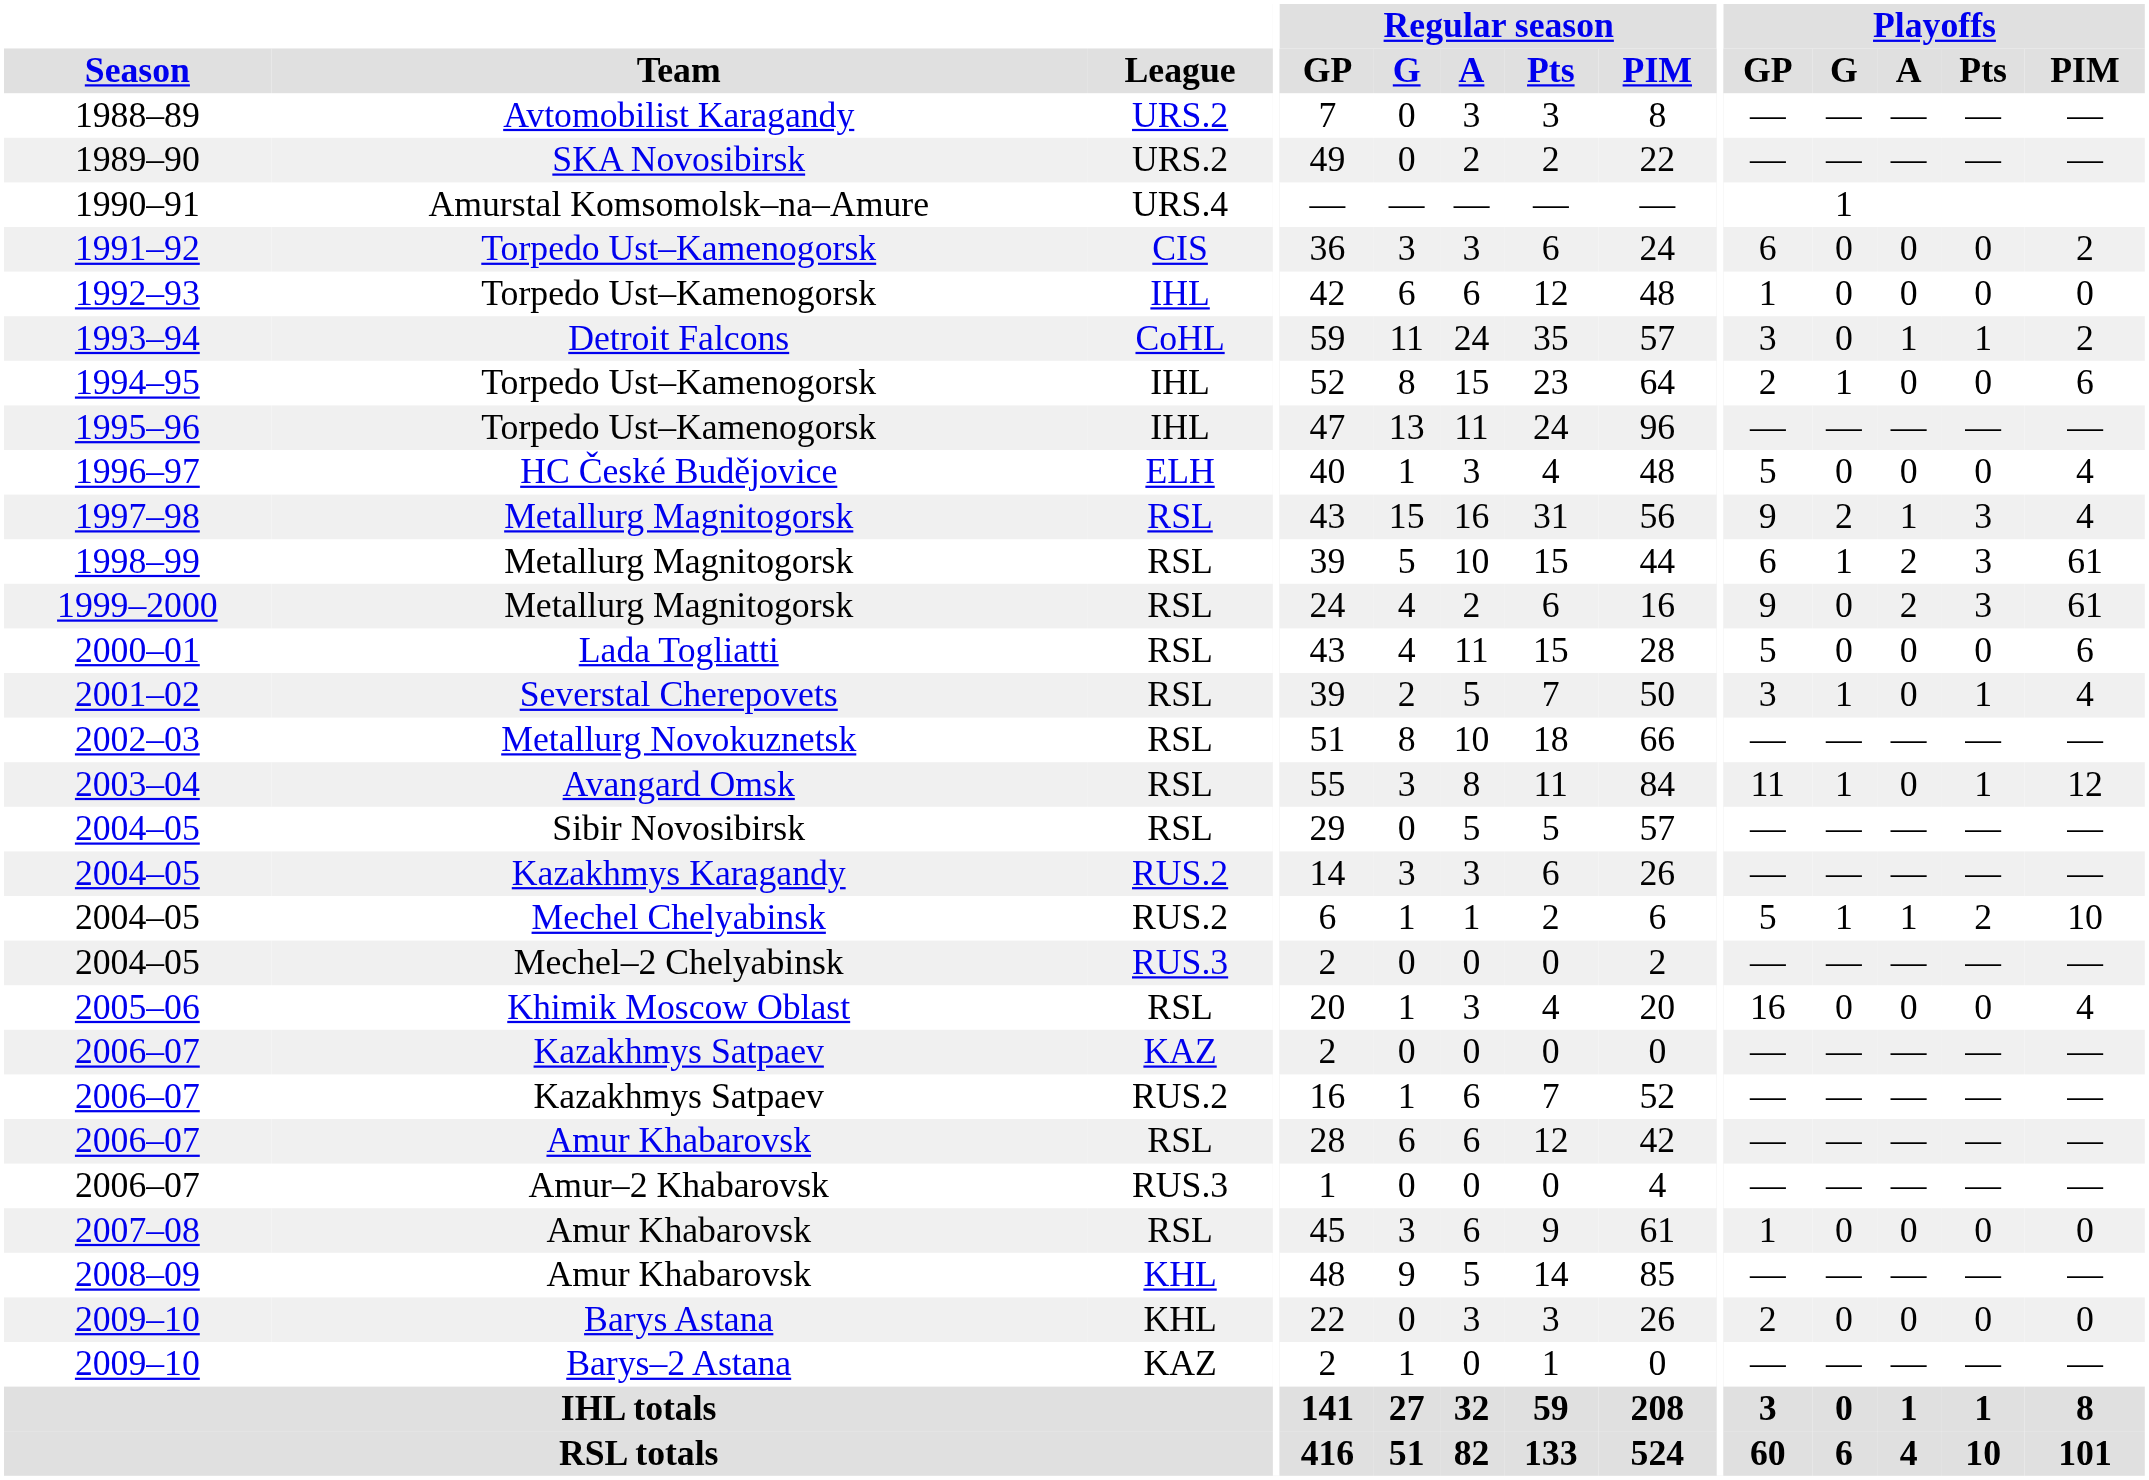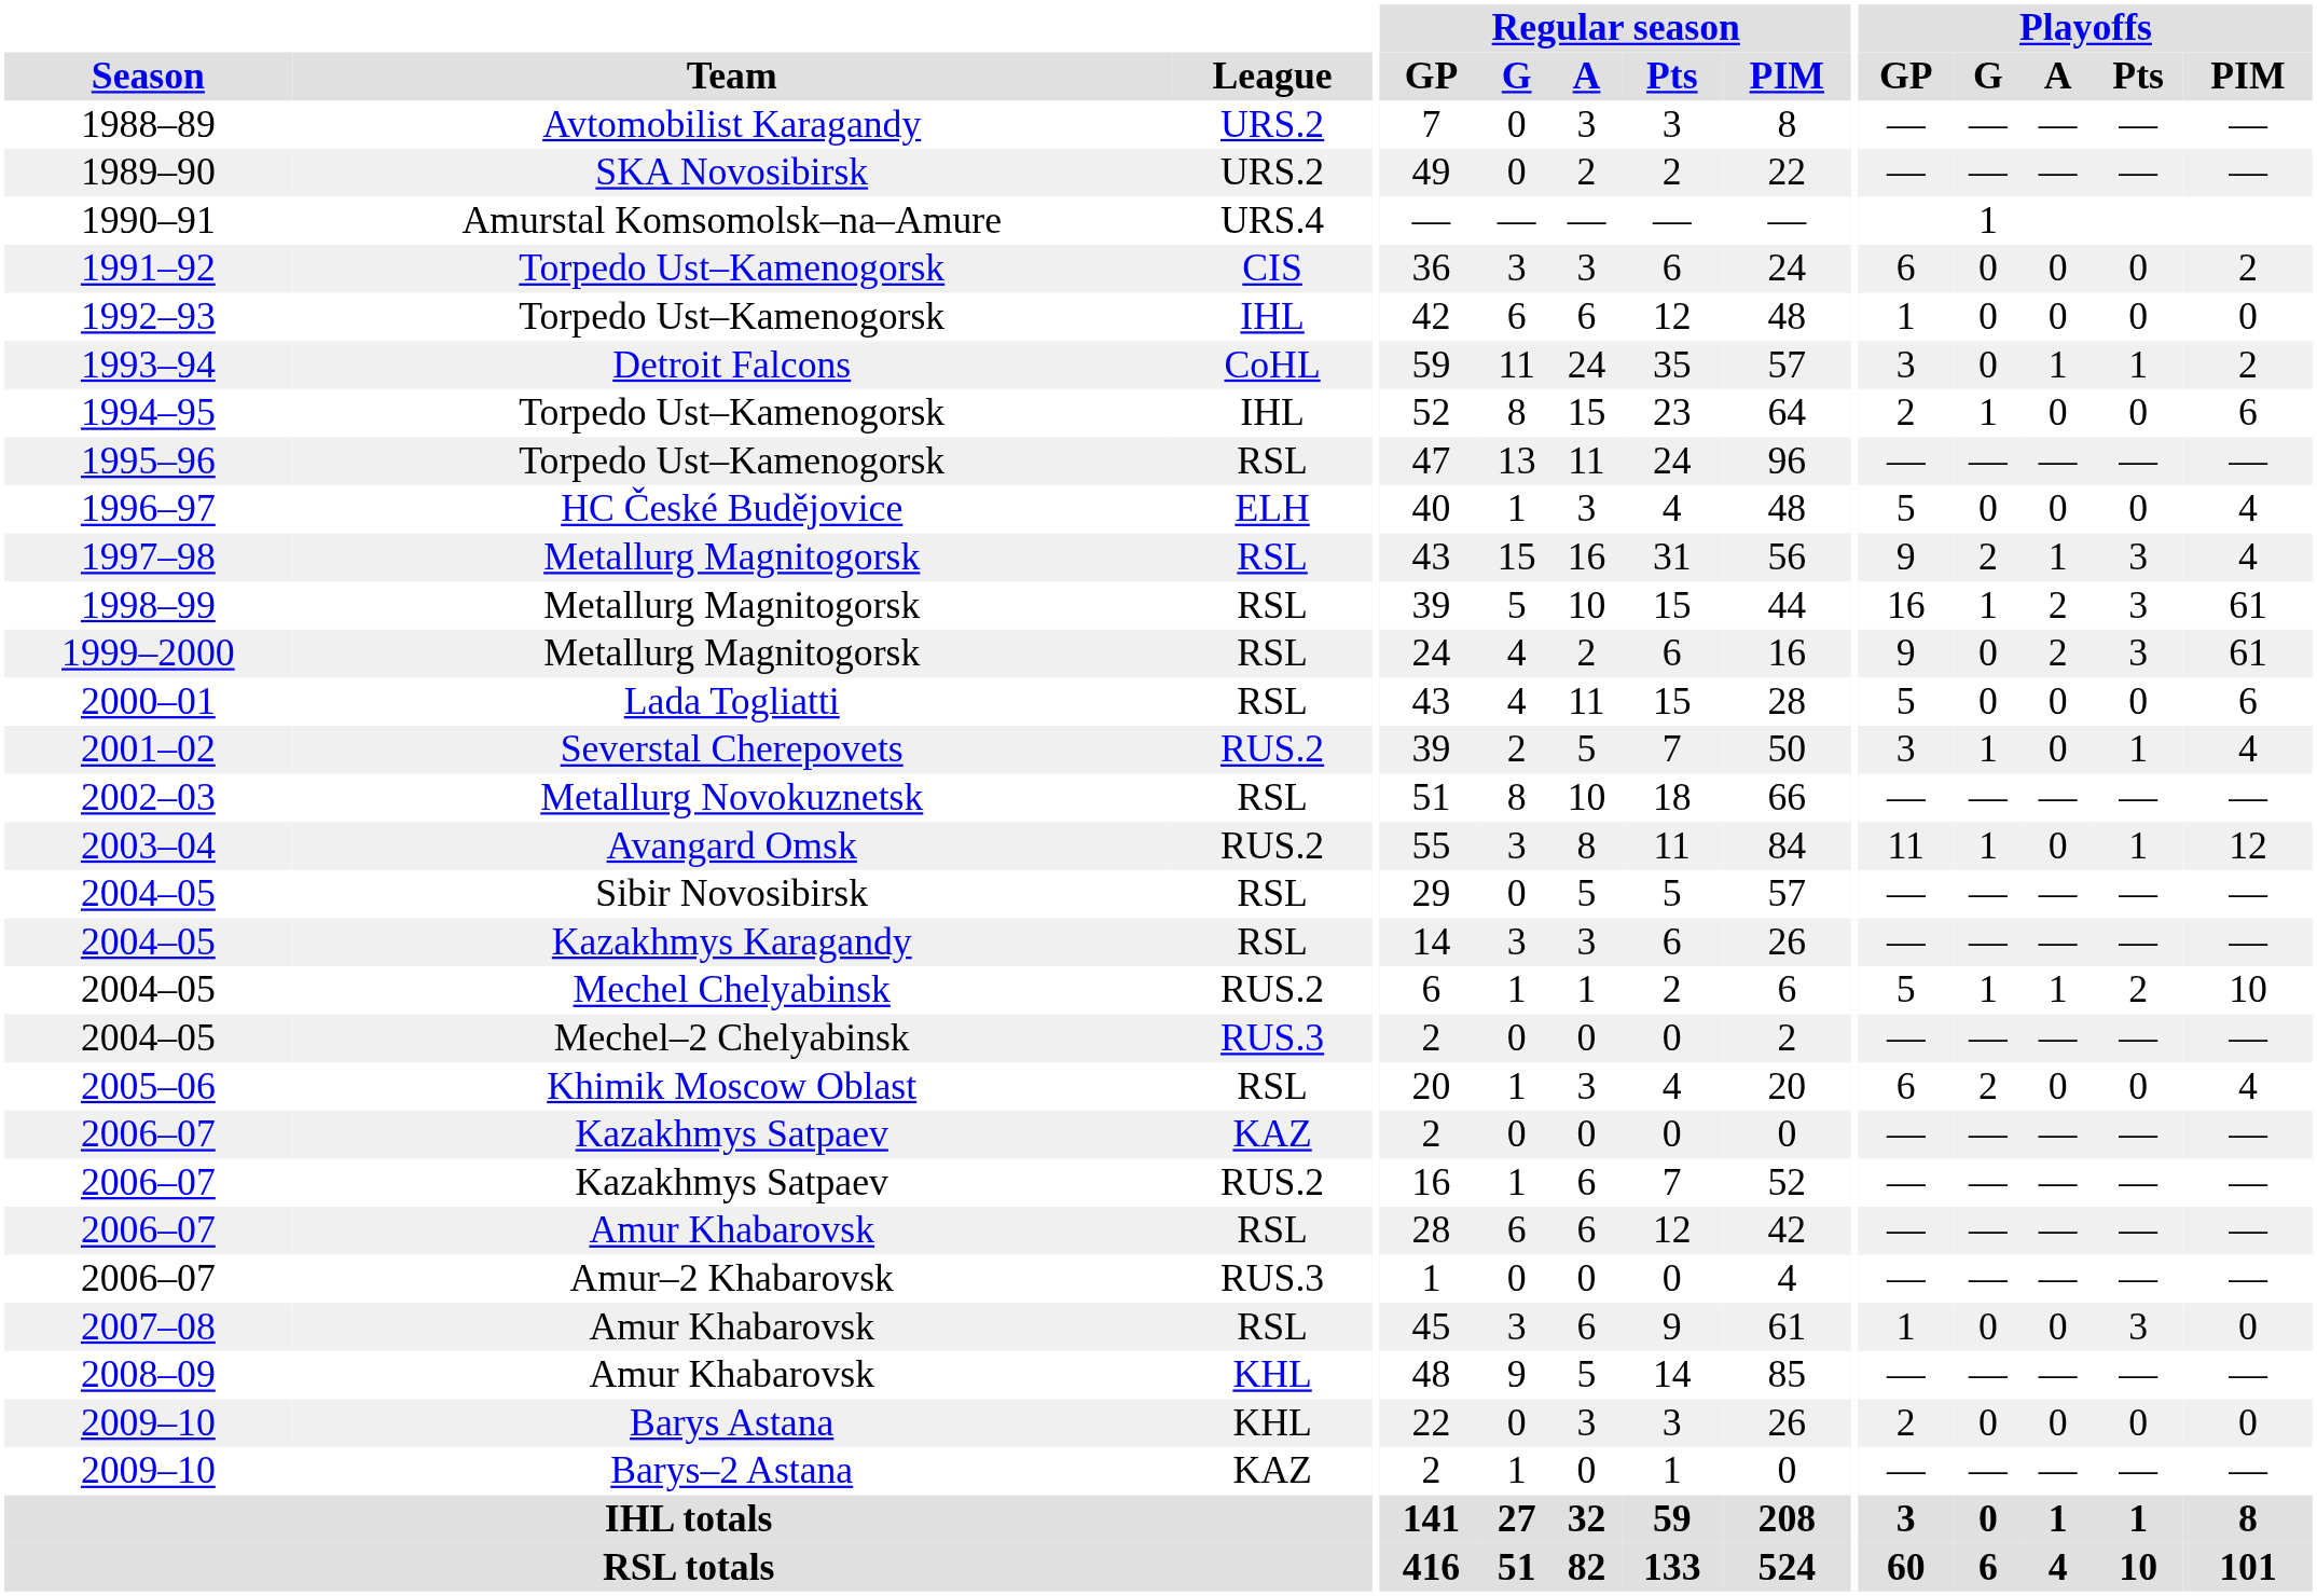 <table border="0" cellpadding="1" cellspacing="0" style="text-align:center; width:60em">
 <tr bgcolor="#e0e0e0">
 <th colspan="3" bgcolor="#ffffff"></th>
 <th rowspan="99" bgcolor="#ffffff"></th>
 <th colspan="5"><a href='#'>Regular season</a></th>
 <th rowspan="99" bgcolor="#ffffff"></th>
 <th colspan="5"><a href='#'>Playoffs</a></th>
 </tr>
 <tr bgcolor="#e0e0e0">
 <th><a href='#'>Season</a></th>
 <th>Team</th>
 <th>League</th>
 <th>GP</th>
 <th><a href='#'>G</a></th>
 <th><a href='#'>A</a></th>
 <th><a href='#'>Pts</a></th>
 <th><a href='#'>PIM</a></th>
 <th>GP</th>
 <th>G</th>
 <th>A</th>
 <th>Pts</th>
 <th>PIM</th>
 </tr>
 <tr>
 <td>1988–89</td>
 <td><a href='#'>Avtomobilist Karagandy</a></td>
 <td><a href='#'>URS.2</a></td>
 <td>7</td>
 <td>0</td>
 <td>3</td>
 <td>3</td>
 <td>8</td>
 <td>—</td>
 <td>—</td>
 <td>—</td>
 <td>—</td>
 <td>—</td>
 </tr>
 <tr bgcolor="#f0f0f0">
 <td>1989–90</td>
 <td><a href='#'>SKA Novosibirsk</a></td>
 <td>URS.2</td>
 <td>49</td>
 <td>0</td>
 <td>2</td>
 <td>2</td>
 <td>22</td>
 <td>—</td>
 <td>—</td>
 <td>—</td>
 <td>—</td>
 <td>—</td>
 </tr>
 <tr>
 <td>1990–91</td>
 <td>Amurstal Komsomolsk–na–Amure</td>
 <td>URS.4</td>
 <td>—</td>
 <td>—</td>
 <td>—</td>
 <td>—</td>
 <td>—</td>
 <td></td>
 <td>1</td>
 <td></td>
 <td></td>
 <td></td>
 </tr>
 <tr bgcolor="#f0f0f0">
 <td><a href='#'>1991–92</a></td>
 <td><a href='#'>Torpedo Ust–Kamenogorsk</a></td>
 <td><a href='#'>CIS</a></td>
 <td>36</td>
 <td>3</td>
 <td>3</td>
 <td>6</td>
 <td>24</td>
 <td>6</td>
 <td>0</td>
 <td>0</td>
 <td>0</td>
 <td>2</td>
 </tr>
 <tr>
 <td><a href='#'>1992–93</a></td>
 <td>Torpedo Ust–Kamenogorsk</td>
 <td><a href='#'>IHL</a></td>
 <td>42</td>
 <td>6</td>
 <td>6</td>
 <td>12</td>
 <td>48</td>
 <td>1</td>
 <td>0</td>
 <td>0</td>
 <td>0</td>
 <td>0</td>
 </tr>
 <tr bgcolor="#f0f0f0">
 <td><a href='#'>1993–94</a></td>
 <td><a href='#'>Detroit Falcons</a></td>
 <td><a href='#'>CoHL</a></td>
 <td>59</td>
 <td>11</td>
 <td>24</td>
 <td>35</td>
 <td>57</td>
 <td>3</td>
 <td>0</td>
 <td>1</td>
 <td>1</td>
 <td>2</td>
 </tr>
 <tr>
 <td><a href='#'>1994–95</a></td>
 <td>Torpedo Ust–Kamenogorsk</td>
 <td>IHL</td>
 <td>52</td>
 <td>8</td>
 <td>15</td>
 <td>23</td>
 <td>64</td>
 <td>2</td>
 <td>1</td>
 <td>0</td>
 <td>0</td>
 <td>6</td>
 </tr>
 <tr bgcolor="#f0f0f0">
 <td><a href='#'>1995–96</a></td>
 <td>Torpedo Ust–Kamenogorsk</td>
-<td>IHL</td>
+<td>RSL</td>
 <td>47</td>
 <td>13</td>
 <td>11</td>
 <td>24</td>
 <td>96</td>
 <td>—</td>
 <td>—</td>
 <td>—</td>
 <td>—</td>
 <td>—</td>
 </tr>
 <tr>
 <td><a href='#'>1996–97</a></td>
 <td><a href='#'>HC České Budějovice</a></td>
 <td><a href='#'>ELH</a></td>
 <td>40</td>
 <td>1</td>
 <td>3</td>
 <td>4</td>
 <td>48</td>
 <td>5</td>
 <td>0</td>
 <td>0</td>
 <td>0</td>
 <td>4</td>
 </tr>
 <tr bgcolor="#f0f0f0">
 <td><a href='#'>1997–98</a></td>
 <td><a href='#'>Metallurg Magnitogorsk</a></td>
 <td><a href='#'>RSL</a></td>
 <td>43</td>
 <td>15</td>
 <td>16</td>
 <td>31</td>
 <td>56</td>
 <td>9</td>
 <td>2</td>
 <td>1</td>
 <td>3</td>
 <td>4</td>
 </tr>
 <tr>
 <td><a href='#'>1998–99</a></td>
 <td>Metallurg Magnitogorsk</td>
 <td>RSL</td>
 <td>39</td>
 <td>5</td>
 <td>10</td>
 <td>15</td>
 <td>44</td>
-<td>6</td>
+<td>16</td>
 <td>1</td>
 <td>2</td>
 <td>3</td>
 <td>61</td>
 </tr>
 <tr bgcolor="#f0f0f0">
 <td><a href='#'>1999–2000</a></td>
 <td>Metallurg Magnitogorsk</td>
 <td>RSL</td>
 <td>24</td>
 <td>4</td>
 <td>2</td>
 <td>6</td>
 <td>16</td>
 <td>9</td>
 <td>0</td>
 <td>2</td>
 <td>3</td>
 <td>61</td>
 </tr>
 <tr>
 <td><a href='#'>2000–01</a></td>
 <td><a href='#'>Lada Togliatti</a></td>
 <td>RSL</td>
 <td>43</td>
 <td>4</td>
 <td>11</td>
 <td>15</td>
 <td>28</td>
 <td>5</td>
 <td>0</td>
 <td>0</td>
 <td>0</td>
 <td>6</td>
 </tr>
 <tr bgcolor="#f0f0f0">
 <td><a href='#'>2001–02</a></td>
 <td><a href='#'>Severstal Cherepovets</a></td>
-<td>RSL</td>
+<td><a href='#'>RUS.2</a></td>
 <td>39</td>
 <td>2</td>
 <td>5</td>
 <td>7</td>
 <td>50</td>
 <td>3</td>
 <td>1</td>
 <td>0</td>
 <td>1</td>
 <td>4</td>
 </tr>
 <tr>
 <td><a href='#'>2002–03</a></td>
 <td><a href='#'>Metallurg Novokuznetsk</a></td>
 <td>RSL</td>
 <td>51</td>
 <td>8</td>
 <td>10</td>
 <td>18</td>
 <td>66</td>
 <td>—</td>
 <td>—</td>
 <td>—</td>
 <td>—</td>
 <td>—</td>
 </tr>
 <tr bgcolor="#f0f0f0">
 <td><a href='#'>2003–04</a></td>
 <td><a href='#'>Avangard Omsk</a></td>
-<td>RSL</td>
+<td>RUS.2</td>
 <td>55</td>
 <td>3</td>
 <td>8</td>
 <td>11</td>
 <td>84</td>
 <td>11</td>
 <td>1</td>
 <td>0</td>
 <td>1</td>
 <td>12</td>
 </tr>
 <tr>
 <td><a href='#'>2004–05</a></td>
 <td>Sibir Novosibirsk</td>
 <td>RSL</td>
 <td>29</td>
 <td>0</td>
 <td>5</td>
 <td>5</td>
 <td>57</td>
 <td>—</td>
 <td>—</td>
 <td>—</td>
 <td>—</td>
 <td>—</td>
 </tr>
 <tr bgcolor="#f0f0f0">
 <td><a href='#'>2004–05</a></td>
 <td><a href='#'>Kazakhmys Karagandy</a></td>
-<td><a href='#'>RUS.2</a></td>
+<td>RSL</td>
 <td>14</td>
 <td>3</td>
 <td>3</td>
 <td>6</td>
 <td>26</td>
 <td>—</td>
 <td>—</td>
 <td>—</td>
 <td>—</td>
 <td>—</td>
 </tr>
 <tr>
 <td>2004–05</td>
 <td><a href='#'>Mechel Chelyabinsk</a></td>
 <td>RUS.2</td>
 <td>6</td>
 <td>1</td>
 <td>1</td>
 <td>2</td>
 <td>6</td>
 <td>5</td>
 <td>1</td>
 <td>1</td>
 <td>2</td>
 <td>10</td>
 </tr>
 <tr bgcolor="#f0f0f0">
 <td>2004–05</td>
 <td>Mechel–2 Chelyabinsk</td>
 <td><a href='#'>RUS.3</a></td>
 <td>2</td>
 <td>0</td>
 <td>0</td>
 <td>0</td>
 <td>2</td>
 <td>—</td>
 <td>—</td>
 <td>—</td>
 <td>—</td>
 <td>—</td>
 </tr>
 <tr>
 <td><a href='#'>2005–06</a></td>
 <td><a href='#'>Khimik Moscow Oblast</a></td>
 <td>RSL</td>
 <td>20</td>
 <td>1</td>
 <td>3</td>
 <td>4</td>
 <td>20</td>
-<td>16</td>
-<td>0</td>
+<td>6</td>
+<td>2</td>
 <td>0</td>
 <td>0</td>
 <td>4</td>
 </tr>
 <tr bgcolor="#f0f0f0">
 <td><a href='#'>2006–07</a></td>
 <td><a href='#'>Kazakhmys Satpaev</a></td>
 <td><a href='#'>KAZ</a></td>
 <td>2</td>
 <td>0</td>
 <td>0</td>
 <td>0</td>
 <td>0</td>
 <td>—</td>
 <td>—</td>
 <td>—</td>
 <td>—</td>
 <td>—</td>
 </tr>
 <tr>
 <td><a href='#'>2006–07</a></td>
 <td>Kazakhmys Satpaev</td>
 <td>RUS.2</td>
 <td>16</td>
 <td>1</td>
 <td>6</td>
 <td>7</td>
 <td>52</td>
 <td>—</td>
 <td>—</td>
 <td>—</td>
 <td>—</td>
 <td>—</td>
 </tr>
 <tr bgcolor="#f0f0f0">
 <td><a href='#'>2006–07</a></td>
 <td><a href='#'>Amur Khabarovsk</a></td>
 <td>RSL</td>
 <td>28</td>
 <td>6</td>
 <td>6</td>
 <td>12</td>
 <td>42</td>
 <td>—</td>
 <td>—</td>
 <td>—</td>
 <td>—</td>
 <td>—</td>
 </tr>
 <tr>
 <td>2006–07</td>
 <td>Amur–2 Khabarovsk</td>
 <td>RUS.3</td>
 <td>1</td>
 <td>0</td>
 <td>0</td>
 <td>0</td>
 <td>4</td>
 <td>—</td>
 <td>—</td>
 <td>—</td>
 <td>—</td>
 <td>—</td>
 </tr>
 <tr bgcolor="#f0f0f0">
 <td><a href='#'>2007–08</a></td>
 <td>Amur Khabarovsk</td>
 <td>RSL</td>
 <td>45</td>
 <td>3</td>
 <td>6</td>
 <td>9</td>
 <td>61</td>
 <td>1</td>
 <td>0</td>
 <td>0</td>
-<td>0</td>
+<td>3</td>
 <td>0</td>
 </tr>
 <tr>
 <td><a href='#'>2008–09</a></td>
 <td>Amur Khabarovsk</td>
 <td><a href='#'>KHL</a></td>
 <td>48</td>
 <td>9</td>
 <td>5</td>
 <td>14</td>
 <td>85</td>
 <td>—</td>
 <td>—</td>
 <td>—</td>
 <td>—</td>
 <td>—</td>
 </tr>
 <tr bgcolor="#f0f0f0">
 <td><a href='#'>2009–10</a></td>
 <td><a href='#'>Barys Astana</a></td>
 <td>KHL</td>
 <td>22</td>
 <td>0</td>
 <td>3</td>
 <td>3</td>
 <td>26</td>
 <td>2</td>
 <td>0</td>
 <td>0</td>
 <td>0</td>
 <td>0</td>
 </tr>
 <tr>
 <td><a href='#'>2009–10</a></td>
 <td><a href='#'>Barys–2 Astana</a></td>
 <td>KAZ</td>
 <td>2</td>
 <td>1</td>
 <td>0</td>
 <td>1</td>
 <td>0</td>
 <td>—</td>
 <td>—</td>
 <td>—</td>
 <td>—</td>
 <td>—</td>
 </tr>
 <tr style="background:#e0e0e0;">
 <th colspan="3">IHL totals</th>
 <th>141</th>
 <th>27</th>
 <th>32</th>
 <th>59</th>
 <th>208</th>
 <th>3</th>
 <th>0</th>
 <th>1</th>
 <th>1</th>
 <th>8</th>
 </tr>
 <tr style="background:#e0e0e0;">
 <th colspan="3">RSL totals</th>
 <th>416</th>
 <th>51</th>
 <th>82</th>
 <th>133</th>
 <th>524</th>
 <th>60</th>
 <th>6</th>
 <th>4</th>
 <th>10</th>
 <th>101</th>
 </tr>
 </table>
